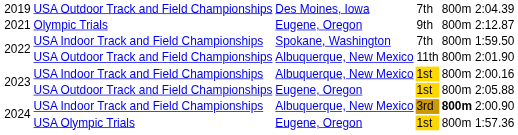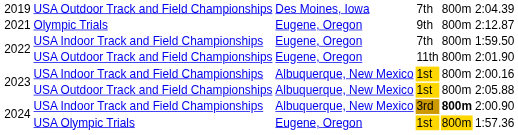 <table>
 <tr>
 <td>2019</td>
 <td><a href='#'>USA Outdoor Track and Field Championships</a></td>
 <td><a href='#'>Des Moines, Iowa</a></td>
 <td>7th</td>
 <td>800m</td>
 <td>2:04.39</td>
 </tr>
 <tr>
 <td>2021</td>
 <td><a href='#'>Olympic Trials</a></td>
 <td><a href='#'>Eugene, Oregon</a></td>
 <td>9th</td>
 <td>800m</td>
 <td>2:12.87</td>
 </tr>
 <tr>
 <td rowspan=2>2022</td>
 <td><a href='#'>USA Indoor Track and Field Championships</a></td>
-<td><a href='#'>Spokane, Washington</a></td>
+<td><a href='#'>Eugene, Oregon</a></td>
 <td>7th</td>
 <td>800m</td>
 <td>1:59.50</td>
 </tr>
 <tr>
 <td><a href='#'>USA Outdoor Track and Field Championships</a></td>
-<td><a href='#'>Albuquerque, New Mexico</a></td>
+<td><a href='#'>Eugene, Oregon</a></td>
 <td>11th</td>
 <td>800m</td>
 <td>2:01.90</td>
 </tr>
 <tr>
 <td rowspan=2>2023</td>
 <td><a href='#'>USA Indoor Track and Field Championships</a></td>
 <td><a href='#'>Albuquerque, New Mexico</a></td>
 <td bgcolor=gold>1st</td>
 <td>800m</td>
 <td>2:00.16</td>
 </tr>
 <tr>
 <td><a href='#'>USA Outdoor Track and Field Championships</a></td>
-<td><a href='#'>Eugene, Oregon</a></td>
+<td><a href='#'>Albuquerque, New Mexico</a></td>
 <td bgcolor=gold>1st</td>
 <td>800m</td>
 <td>2:05.88</td>
 </tr>
 <tr>
 <td rowspan=2>2024</td>
 <td><a href='#'>USA Indoor Track and Field Championships</a></td>
 <td><a href='#'>Albuquerque, New Mexico</a></td>
 <td bgcolor=cc9900>3rd</td>
 <td><strong>800m</strong></td>
 <td>2:00.90</td>
 </tr>
 <tr>
 <td><a href='#'>USA Olympic Trials</a></td>
 <td><a href='#'>Eugene, Oregon</a></td>
 <td bgcolor=gold>1st</td>
-<td>800m</td>
+<td style="background: gold;">800m</td>
 <td>1:57.36</td>
 </tr>
 </table>
